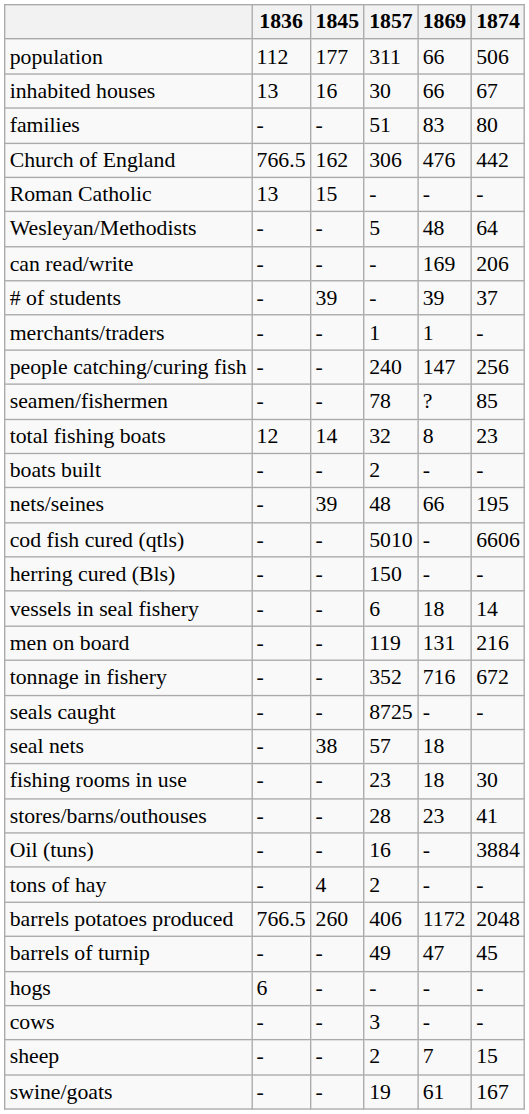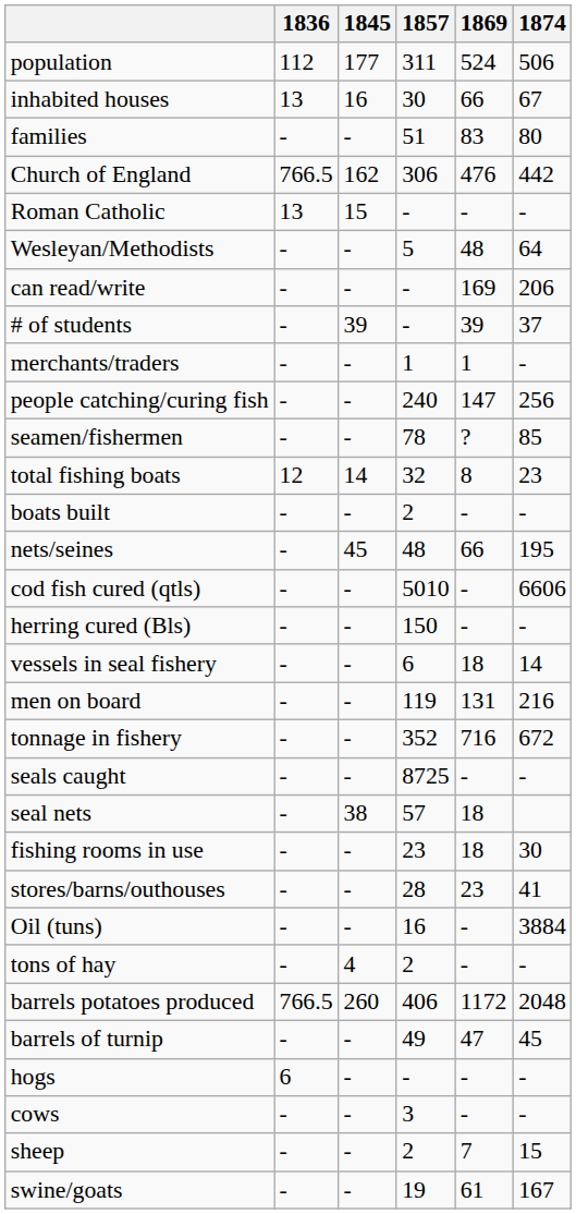 <table class="wikitable">
 <tr>
 <th></th>
 <th>1836</th>
 <th>1845</th>
 <th>1857</th>
 <th>1869</th>
 <th>1874</th>
 </tr>
 <tr>
 <td>population</td>
 <td>112</td>
 <td>177</td>
 <td>311</td>
-<td>66</td>
+<td>524</td>
 <td>506</td>
 </tr>
 <tr>
 <td>inhabited houses</td>
 <td>13</td>
 <td>16</td>
 <td>30</td>
 <td>66</td>
 <td>67</td>
 </tr>
 <tr>
 <td>families</td>
 <td>-</td>
 <td>-</td>
 <td>51</td>
 <td>83</td>
 <td>80</td>
 </tr>
 <tr>
 <td>Church of England</td>
 <td>766.5</td>
 <td>162</td>
 <td>306</td>
 <td>476</td>
 <td>442</td>
 </tr>
 <tr>
 <td>Roman Catholic</td>
 <td>13</td>
 <td>15</td>
 <td>-</td>
 <td>-</td>
 <td>-</td>
 </tr>
 <tr>
 <td>Wesleyan/Methodists</td>
 <td>-</td>
 <td>-</td>
 <td>5</td>
 <td>48</td>
 <td>64</td>
 </tr>
 <tr>
 <td>can read/write</td>
 <td>-</td>
 <td>-</td>
 <td>-</td>
 <td>169</td>
 <td>206</td>
 </tr>
 <tr>
 <td># of students</td>
 <td>-</td>
 <td>39</td>
 <td>-</td>
 <td>39</td>
 <td>37</td>
 </tr>
 <tr>
 <td>merchants/traders</td>
 <td>-</td>
 <td>-</td>
 <td>1</td>
 <td>1</td>
 <td>-</td>
 </tr>
 <tr>
 <td>people catching/curing fish</td>
 <td>-</td>
 <td>-</td>
 <td>240</td>
 <td>147</td>
 <td>256</td>
 </tr>
 <tr>
 <td>seamen/fishermen</td>
 <td>-</td>
 <td>-</td>
 <td>78</td>
 <td>?</td>
 <td>85</td>
 </tr>
 <tr>
 <td>total fishing boats</td>
 <td>12</td>
 <td>14</td>
 <td>32</td>
 <td>8</td>
 <td>23</td>
 </tr>
 <tr>
 <td>boats built</td>
 <td>-</td>
 <td>-</td>
 <td>2</td>
 <td>-</td>
 <td>-</td>
 </tr>
 <tr>
 <td>nets/seines</td>
 <td>-</td>
-<td>39</td>
+<td>45</td>
 <td>48</td>
 <td>66</td>
 <td>195</td>
 </tr>
 <tr>
 <td>cod fish cured (qtls)</td>
 <td>-</td>
 <td>-</td>
 <td>5010</td>
 <td>-</td>
 <td>6606</td>
 </tr>
 <tr>
 <td>herring cured (Bls)</td>
 <td>-</td>
 <td>-</td>
 <td>150</td>
 <td>-</td>
 <td>-</td>
 </tr>
 <tr>
 <td>vessels in seal fishery</td>
 <td>-</td>
 <td>-</td>
 <td>6</td>
 <td>18</td>
 <td>14</td>
 </tr>
 <tr>
 <td>men on board</td>
 <td>-</td>
 <td>-</td>
 <td>119</td>
 <td>131</td>
 <td>216</td>
 </tr>
 <tr>
 <td>tonnage in fishery</td>
 <td>-</td>
 <td>-</td>
 <td>352</td>
 <td>716</td>
 <td>672</td>
 </tr>
 <tr>
 <td>seals caught</td>
 <td>-</td>
 <td>-</td>
 <td>8725</td>
 <td>-</td>
 <td>-</td>
 </tr>
 <tr>
 <td>seal nets</td>
 <td>-</td>
 <td>38</td>
 <td>57</td>
 <td>18</td>
 <td></td>
 </tr>
 <tr>
 <td>fishing rooms in use</td>
 <td>-</td>
 <td>-</td>
 <td>23</td>
 <td>18</td>
 <td>30</td>
 </tr>
 <tr>
 <td>stores/barns/outhouses</td>
 <td>-</td>
 <td>-</td>
 <td>28</td>
 <td>23</td>
 <td>41</td>
 </tr>
 <tr>
 <td>Oil (tuns)</td>
 <td>-</td>
 <td>-</td>
 <td>16</td>
 <td>-</td>
 <td>3884</td>
 </tr>
 <tr>
 <td>tons of hay</td>
 <td>-</td>
 <td>4</td>
 <td>2</td>
 <td>-</td>
 <td>-</td>
 </tr>
 <tr>
 <td>barrels potatoes produced</td>
 <td>766.5</td>
 <td>260</td>
 <td>406</td>
 <td>1172</td>
 <td>2048</td>
 </tr>
 <tr>
 <td>barrels of turnip</td>
 <td>-</td>
 <td>-</td>
 <td>49</td>
 <td>47</td>
 <td>45</td>
 </tr>
 <tr>
 <td>hogs</td>
 <td>6</td>
 <td>-</td>
 <td>-</td>
 <td>-</td>
 <td>-</td>
 </tr>
 <tr>
 <td>cows</td>
 <td>-</td>
 <td>-</td>
 <td>3</td>
 <td>-</td>
 <td>-</td>
 </tr>
 <tr>
 <td>sheep</td>
 <td>-</td>
 <td>-</td>
 <td>2</td>
 <td>7</td>
 <td>15</td>
 </tr>
 <tr>
 <td>swine/goats</td>
 <td>-</td>
 <td>-</td>
 <td>19</td>
 <td>61</td>
 <td>167</td>
 </tr>
 </table>
